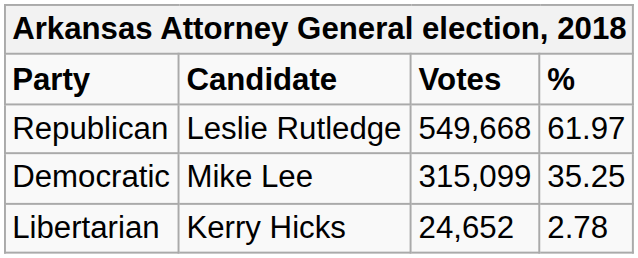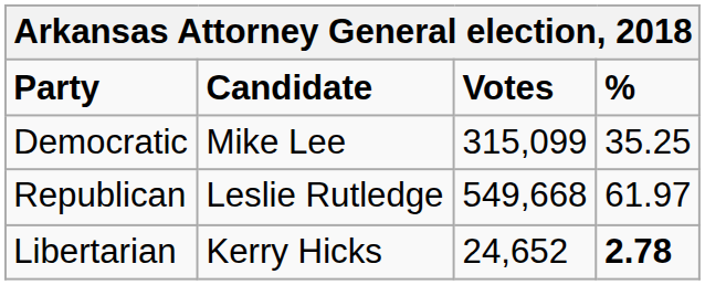 <table class="wikitable">
 <tr>
 <th colspan="4"><strong>Arkansas Attorney General election, 2018</strong></th>
 </tr>
 <tr>
 <td><strong>Party</strong></td>
 <td><strong>Candidate</strong></td>
 <td><strong>Votes</strong></td>
 <td><strong>%</strong></td>
 </tr>
 <tr>
+<td>Democratic</td>
+<td>Mike Lee</td>
+<td>315,099</td>
+<td>35.25</td>
+</tr>
+<tr>
 <td>Republican</td>
 <td>Leslie Rutledge</td>
 <td>549,668</td>
 <td>61.97</td>
 </tr>
 <tr>
-<td>Democratic</td>
-<td>Mike Lee</td>
-<td>315,099</td>
-<td>35.25</td>
-</tr>
-<tr>
 <td>Libertarian</td>
 <td>Kerry Hicks</td>
 <td>24,652</td>
-<td>2.78<br></td>
+<td><strong>2.78<br></strong></td>
 </tr>
 </table>
